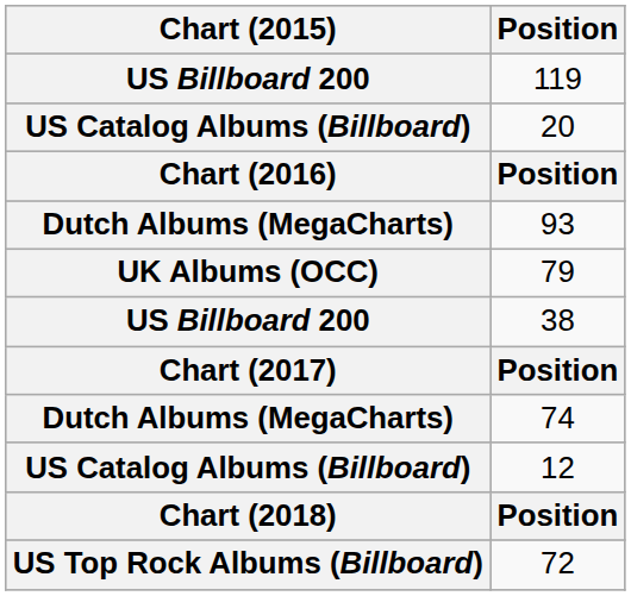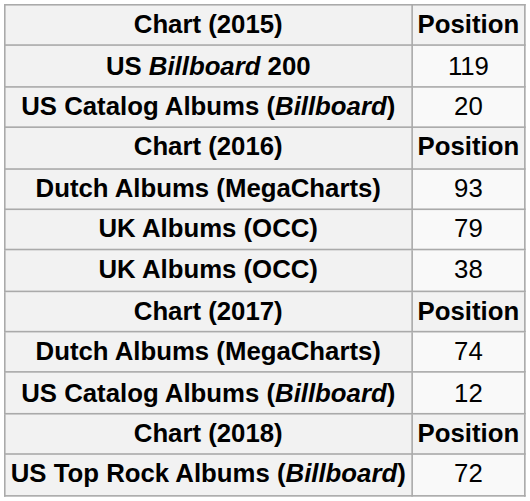 <table class="wikitable sortable plainrowheaders" style="text-align:center">
 <tr>
 <th scope="col">Chart (2015)</th>
 <th scope="col">Position</th>
 </tr>
 <tr>
 <th scope="row">US <em>Billboard</em> 200</th>
 <td>119</td>
 </tr>
 <tr>
 <th scope="row">US Catalog Albums (<em>Billboard</em>)</th>
 <td>20</td>
 </tr>
 <tr>
 <th>Chart (2016)</th>
 <th>Position</th>
 </tr>
 <tr>
 <th scope="row">Dutch Albums (MegaCharts)</th>
 <td>93</td>
 </tr>
 <tr>
 <th scope="row">UK Albums (OCC)</th>
 <td>79</td>
 </tr>
 <tr>
-<th scope="row">US <em>Billboard</em> 200</th>
+<th scope="row">UK Albums (OCC)</th>
 <td>38</td>
 </tr>
 <tr>
 <th scope="col">Chart (2017)</th>
 <th scope="col">Position</th>
 </tr>
 <tr>
 <th scope="row">Dutch Albums (MegaCharts)</th>
 <td>74</td>
 </tr>
 <tr>
 <th scope="row">US Catalog Albums (<em>Billboard</em>)</th>
 <td>12</td>
 </tr>
 <tr>
 <th scope="col">Chart (2018)</th>
 <th scope="col">Position</th>
 </tr>
 <tr>
 <th scope="row">US Top Rock Albums (<em>Billboard</em>)</th>
 <td>72</td>
 </tr>
 </table>
